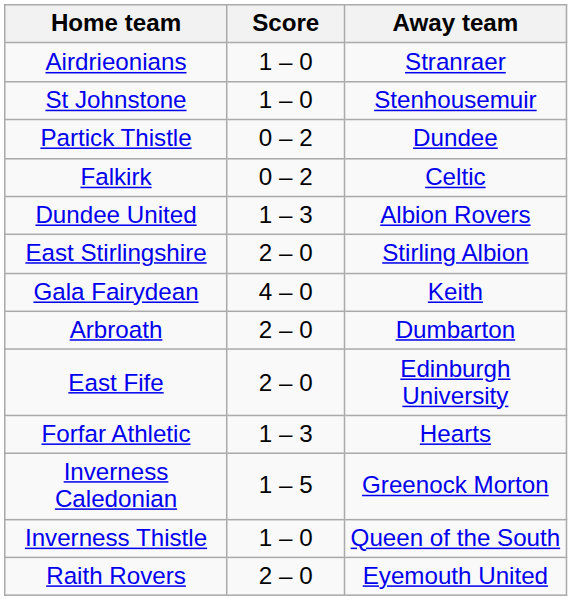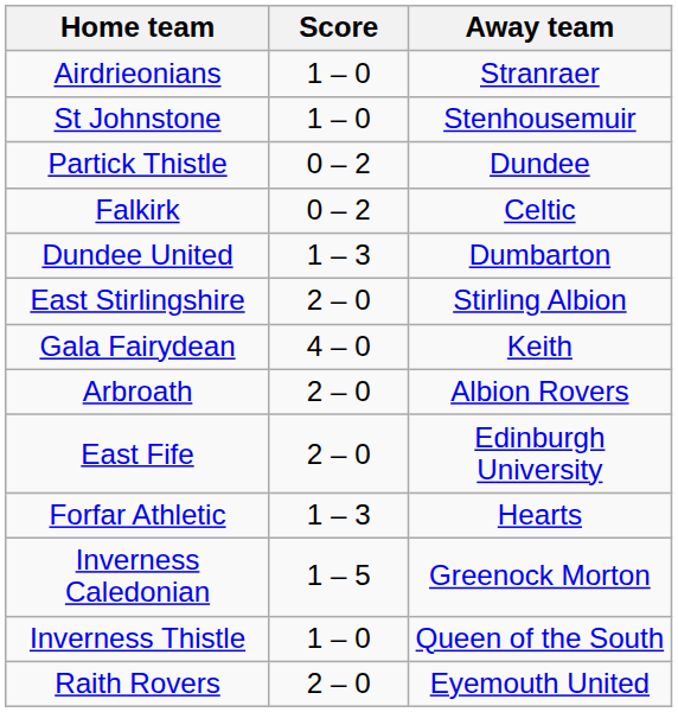 <table class="wikitable" style="text-align: center">
 <tr>
 <th width=140>Home team</th>
 <th width=70>Score</th>
 <th width=140>Away team</th>
 </tr>
 <tr>
 <td><a href='#'>Airdrieonians</a></td>
 <td>1 – 0</td>
 <td><a href='#'>Stranraer</a></td>
 </tr>
 <tr>
 <td><a href='#'>St Johnstone</a></td>
 <td>1 – 0</td>
 <td><a href='#'>Stenhousemuir</a></td>
 </tr>
 <tr>
 <td><a href='#'>Partick Thistle</a></td>
 <td>0 – 2</td>
 <td><a href='#'>Dundee</a></td>
 </tr>
 <tr>
 <td><a href='#'>Falkirk</a></td>
 <td>0 – 2</td>
 <td><a href='#'>Celtic</a></td>
 </tr>
 <tr>
 <td><a href='#'>Dundee United</a></td>
 <td>1 – 3</td>
-<td><a href='#'>Albion Rovers</a></td>
+<td><a href='#'>Dumbarton</a></td>
 </tr>
 <tr>
 <td><a href='#'>East Stirlingshire</a></td>
 <td>2 – 0</td>
 <td><a href='#'>Stirling Albion</a></td>
 </tr>
 <tr>
 <td><a href='#'>Gala Fairydean</a></td>
 <td>4 – 0</td>
 <td><a href='#'>Keith</a></td>
 </tr>
 <tr>
 <td><a href='#'>Arbroath</a></td>
 <td>2 – 0</td>
-<td><a href='#'>Dumbarton</a></td>
+<td><a href='#'>Albion Rovers</a></td>
 </tr>
 <tr>
 <td><a href='#'>East Fife</a></td>
 <td>2 – 0</td>
 <td><a href='#'>Edinburgh University</a></td>
 </tr>
 <tr>
 <td><a href='#'>Forfar Athletic</a></td>
 <td>1 – 3</td>
 <td><a href='#'>Hearts</a></td>
 </tr>
 <tr>
 <td><a href='#'>Inverness Caledonian</a></td>
 <td>1 – 5</td>
 <td><a href='#'>Greenock Morton</a></td>
 </tr>
 <tr>
 <td><a href='#'>Inverness Thistle</a></td>
 <td>1 – 0</td>
 <td><a href='#'>Queen of the South</a></td>
 </tr>
 <tr>
 <td><a href='#'>Raith Rovers</a></td>
 <td>2 – 0</td>
 <td><a href='#'>Eyemouth United</a></td>
 </tr>
 </table>
